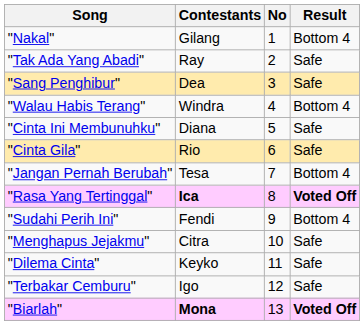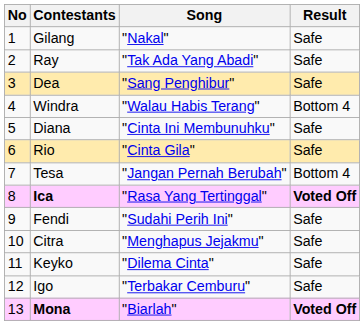 <table class="wikitable">
 <tr>
+<th>No</th>
+<th>Contestants</th>
 <th>Song </th>
-<th>Contestants</th>
-<th>No</th>
 <th>Result</th>
 </tr>
 <tr>
+<td>1</td>
+<td>Gilang</td>
 <td>"<a href='#'>Nakal</a>" </td>
-<td>Gilang</td>
-<td>1</td>
+<td>Safe</td>
+</tr>
+<tr>
+<td>2</td>
+<td>Ray</td>
+<td>"<a href='#'>Tak Ada Yang Abadi</a>" </td>
+<td>Safe</td>
+</tr>
+<tr bgcolor="ffebad">
+<td>3</td>
+<td>Dea</td>
+<td>"<a href='#'>Sang Penghibur</a>" </td>
+<td>Safe</td>
+</tr>
+<tr>
+<td>4</td>
+<td>Windra</td>
+<td>"<a href='#'>Walau Habis Terang</a>" </td>
 <td>Bottom 4</td>
 </tr>
 <tr>
-<td>"<a href='#'>Tak Ada Yang Abadi</a>" </td>
-<td>Ray</td>
-<td>2</td>
+<td>5</td>
+<td>Diana</td>
+<td>"<a href='#'>Cinta Ini Membunuhku</a>" </td>
 <td>Safe</td>
 </tr>
 <tr bgcolor="ffebad">
-<td>"<a href='#'>Sang Penghibur</a>" </td>
-<td>Dea</td>
-<td>3</td>
+<td>6</td>
+<td>Rio</td>
+<td>"<a href='#'>Cinta Gila</a>" </td>
 <td>Safe</td>
 </tr>
 <tr>
-<td>"<a href='#'>Walau Habis Terang</a>" </td>
-<td>Windra</td>
-<td>4</td>
+<td>7</td>
+<td>Tesa</td>
+<td>"<a href='#'>Jangan Pernah Berubah</a>" </td>
 <td>Bottom 4</td>
 </tr>
+<tr bgcolor="ffccff">
+<td>8</td>
+<td><strong>Ica</strong></td>
+<td>"<a href='#'>Rasa Yang Tertinggal</a>" </td>
+<td><strong>Voted Off</strong></td>
+</tr>
 <tr>
-<td>"<a href='#'>Cinta Ini Membunuhku</a>" </td>
-<td>Diana</td>
-<td>5</td>
-<td>Safe</td>
-</tr>
-<tr bgcolor="ffebad">
-<td>"<a href='#'>Cinta Gila</a>" </td>
-<td>Rio</td>
-<td>6</td>
+<td>9</td>
+<td>Fendi</td>
+<td>"<a href='#'>Sudahi Perih Ini</a>" </td>
 <td>Safe</td>
 </tr>
 <tr>
-<td>"<a href='#'>Jangan Pernah Berubah</a>" </td>
-<td>Tesa</td>
-<td>7</td>
-<td>Bottom 4</td>
-</tr>
-<tr bgcolor="ffccff">
-<td>"<a href='#'>Rasa Yang Tertinggal</a>" </td>
-<td><strong>Ica</strong></td>
-<td>8</td>
-<td><strong>Voted Off</strong></td>
-</tr>
-<tr>
-<td>"<a href='#'>Sudahi Perih Ini</a>" </td>
-<td>Fendi</td>
-<td>9</td>
-<td>Bottom 4</td>
-</tr>
-<tr>
+<td>10</td>
+<td>Citra</td>
 <td>"<a href='#'>Menghapus Jejakmu</a>" </td>
-<td>Citra</td>
-<td>10</td>
 <td>Safe</td>
 </tr>
 <tr>
+<td>11</td>
+<td>Keyko</td>
 <td>"<a href='#'>Dilema Cinta</a>" </td>
-<td>Keyko</td>
-<td>11</td>
 <td>Safe</td>
 </tr>
 <tr>
+<td>12</td>
+<td>Igo</td>
 <td>"<a href='#'>Terbakar Cemburu</a>" </td>
-<td>Igo</td>
-<td>12</td>
 <td>Safe</td>
 </tr>
 <tr bgcolor="ffccff">
+<td>13</td>
+<td><strong>Mona</strong></td>
 <td>"<a href='#'>Biarlah</a>" </td>
-<td><strong>Mona</strong></td>
-<td>13</td>
 <td><strong>Voted Off</strong></td>
 </tr>
 </table>
